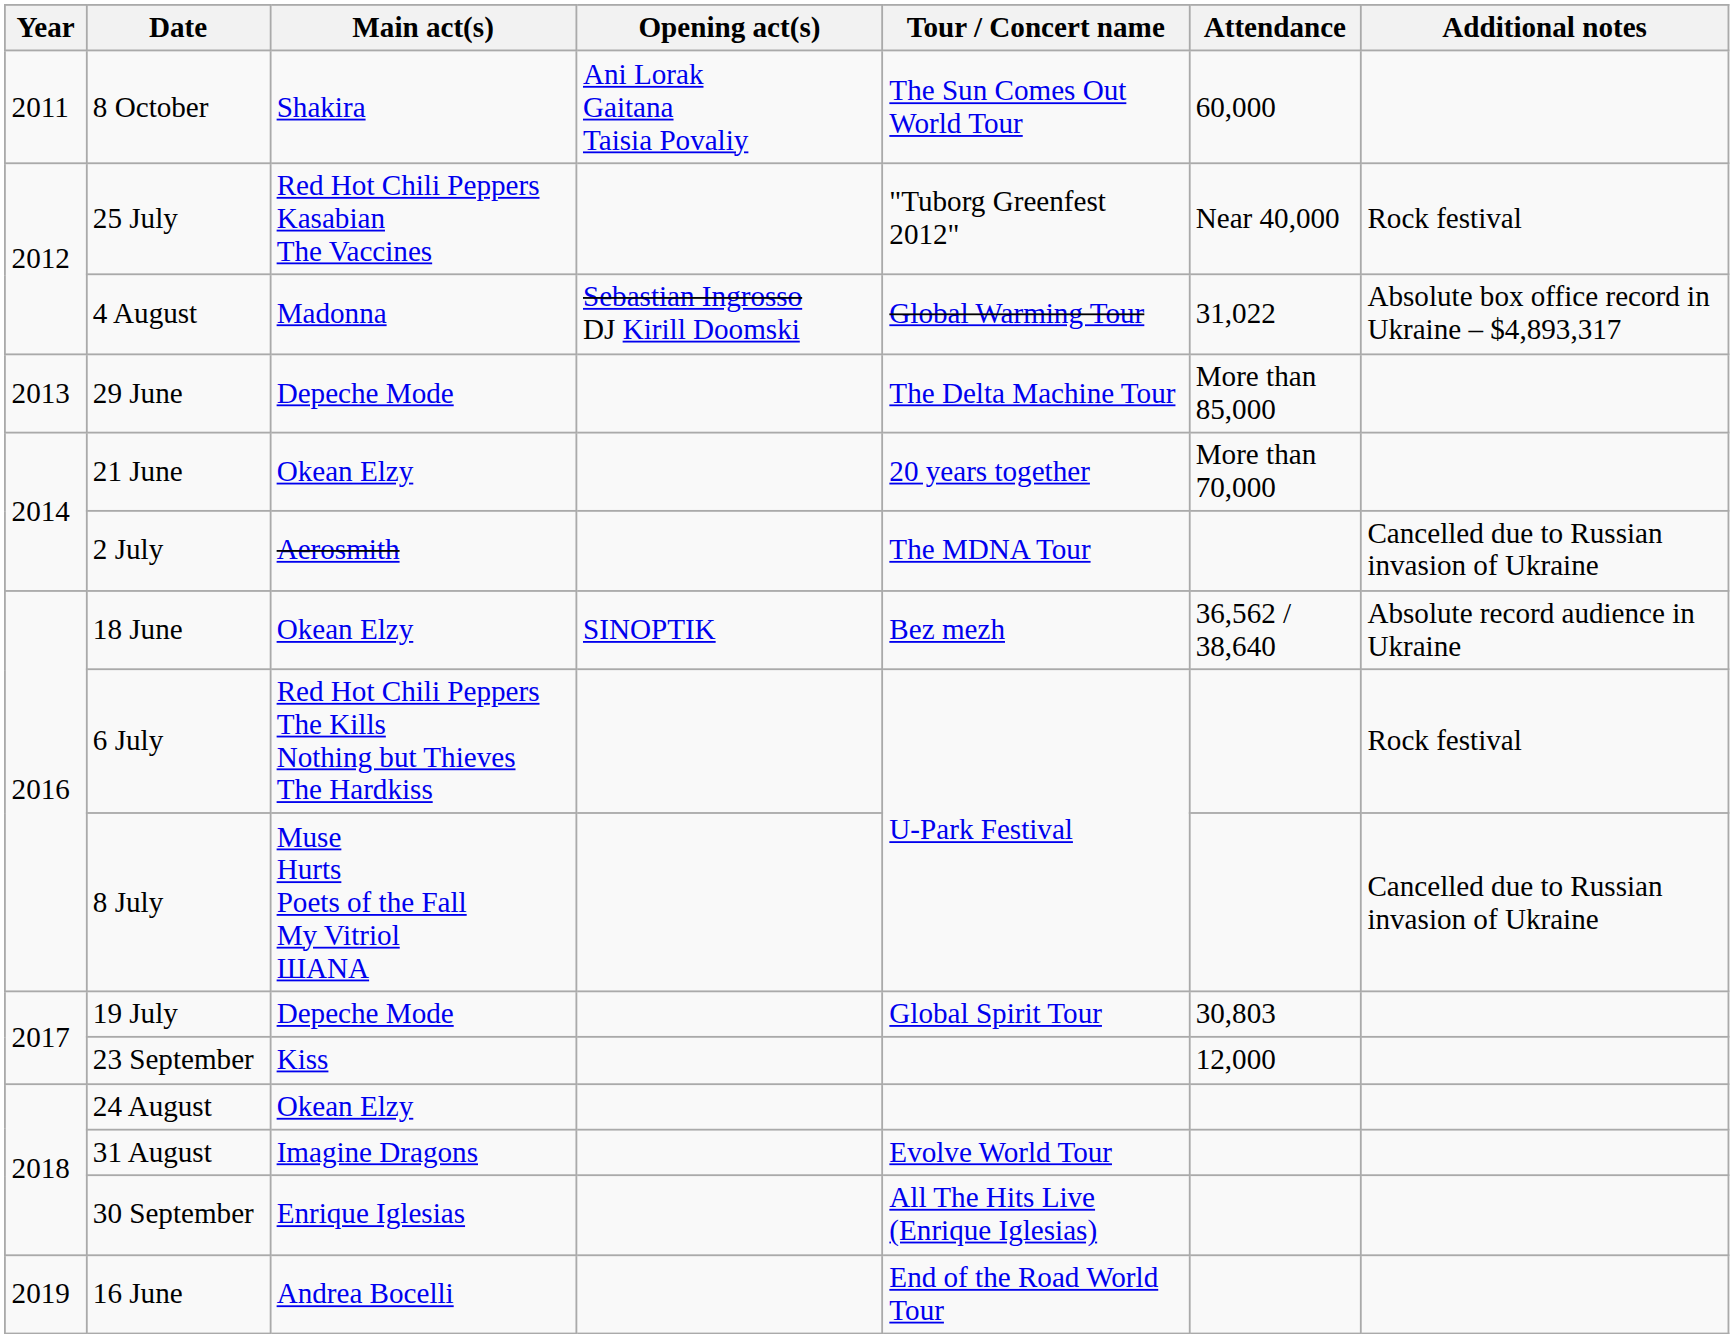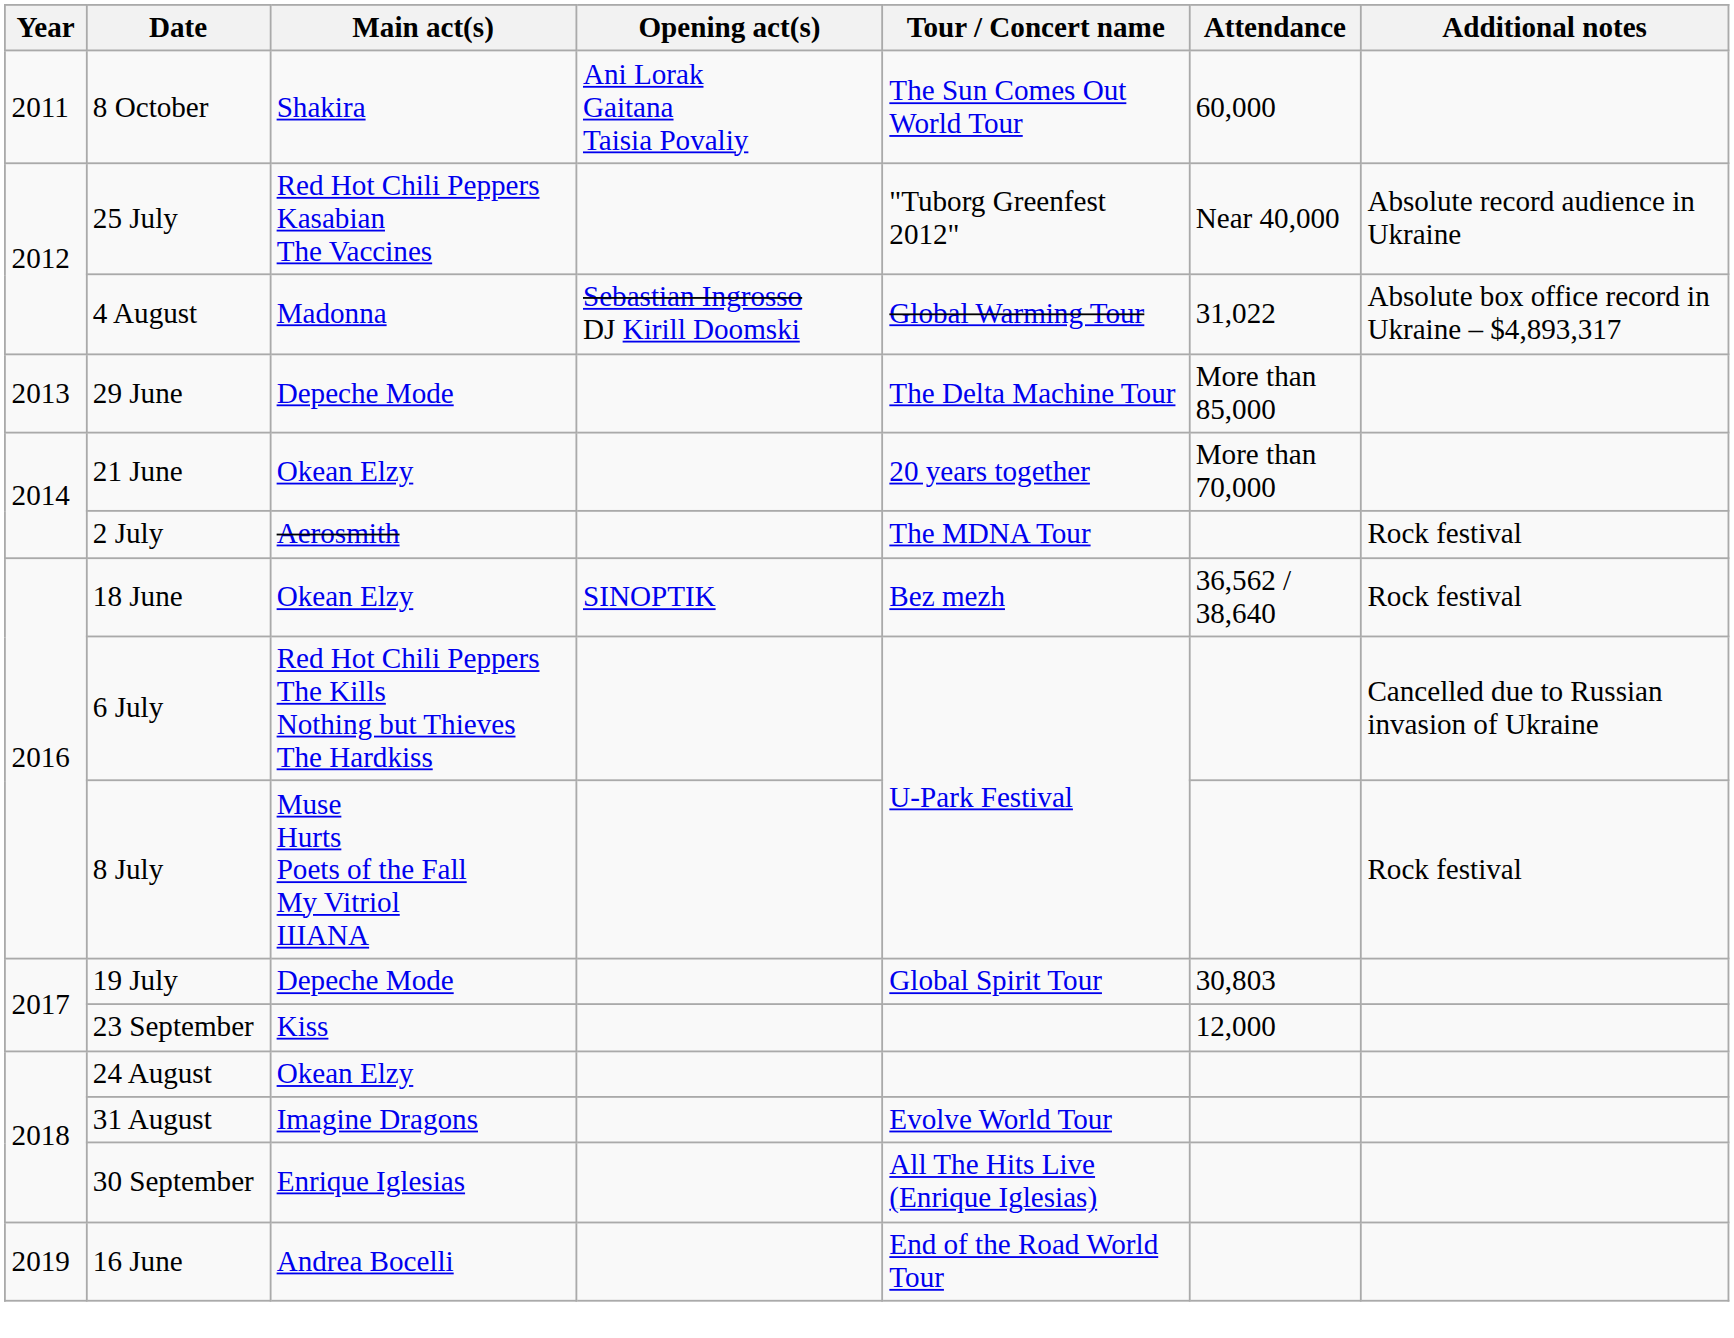 <table class="wikitable" style="width:75%;">
 <tr>
 <th width=3%>Year</th>
 <th width=9%>Date</th>
 <th style="width:15%;">Main act(s)</th>
 <th style="width:15%;">Opening act(s)</th>
 <th style="width:15%;">Tour / Concert name</th>
 <th width=5%>Attendance</th>
 <th style="width:18%;">Additional notes</th>
 </tr>
 <tr>
 <td>2011</td>
 <td>8 October</td>
 <td> <a href='#'>Shakira</a></td>
 <td><a href='#'>Ani Lorak</a><br><a href='#'>Gaitana</a><br> <a href='#'>Taisia Povaliy</a></td>
 <td><a href='#'>The Sun Comes Out World Tour</a></td>
 <td>60,000</td>
 <td></td>
 </tr>
 <tr>
 <td rowspan="2">2012</td>
 <td>25 July</td>
 <td> <a href='#'>Red Hot Chili Peppers</a>  <br>  <a href='#'>Kasabian</a><br>   <a href='#'>The Vaccines</a></td>
 <td></td>
 <td>"Tuborg Greenfest 2012"</td>
 <td>Near 40,000</td>
-<td>Rock festival</td>
+<td>Absolute record audience in Ukraine</td>
 </tr>
 <tr>
 <td>4 August</td>
 <td> <a href='#'>Madonna</a></td>
 <td><s><a href='#'>Sebastian Ingrosso</a></s> <br> DJ <a href='#'>Kirill Doomski</a></td>
 <td><s><a href='#'>Global Warming Tour</a></s></td>
 <td>31,022</td>
 <td>Absolute box office record in Ukraine – $4,893,317</td>
 </tr>
 <tr>
 <td>2013</td>
 <td>29 June</td>
 <td> <a href='#'>Depeche Mode</a></td>
 <td></td>
 <td><a href='#'>The Delta Machine Tour</a></td>
 <td>More than 85,000</td>
 <td></td>
 </tr>
 <tr>
 <td rowspan="2">2014</td>
 <td>21 June</td>
 <td> <a href='#'>Okean Elzy</a></td>
 <td></td>
 <td><a href='#'>20 years together</a></td>
 <td>More than 70,000</td>
 <td></td>
 </tr>
 <tr>
 <td>2 July</td>
 <td> <s><a href='#'>Aerosmith</a></s></td>
 <td></td>
 <td><a href='#'>The MDNA Tour</a></td>
 <td></td>
-<td>Cancelled due to Russian invasion of Ukraine</td>
+<td>Rock festival</td>
 </tr>
 <tr>
 <td rowspan="3">2016</td>
 <td>18 June</td>
 <td> <a href='#'>Okean Elzy</a></td>
 <td><a href='#'>SINOPTIK</a></td>
 <td><a href='#'>Bez mezh</a></td>
 <td>36,562 / 38,640</td>
-<td>Absolute record audience in Ukraine</td>
+<td>Rock festival</td>
 </tr>
 <tr>
 <td>6 July</td>
 <td> <a href='#'>Red Hot Chili Peppers</a>  <br>  <a href='#'>The Kills</a>  <br>  <a href='#'>Nothing but Thieves</a>  <br>  <a href='#'>The Hardkiss</a></td>
 <td></td>
 <td rowspan="2"><a href='#'>U-Park Festival</a></td>
 <td></td>
-<td>Rock festival</td>
+<td>Cancelled due to Russian invasion of Ukraine</td>
 </tr>
 <tr>
 <td>8 July</td>
 <td> <a href='#'>Muse</a>  <br>  <a href='#'>Hurts</a> <br>  <a href='#'>Poets of the Fall</a> <br>  <a href='#'>My Vitriol</a> <br>  <a href='#'>ШАNA</a></td>
 <td></td>
 <td></td>
-<td>Cancelled due to Russian invasion of Ukraine</td>
+<td>Rock festival</td>
 </tr>
 <tr>
 <td rowspan="2">2017</td>
 <td>19 July</td>
 <td> <a href='#'>Depeche Mode</a></td>
 <td></td>
 <td><a href='#'>Global Spirit Tour</a></td>
 <td>30,803</td>
 <td></td>
 </tr>
 <tr>
 <td>23 September</td>
 <td> <a href='#'>Kiss</a></td>
 <td></td>
 <td></td>
 <td>12,000</td>
 <td></td>
 </tr>
 <tr>
 <td rowspan="3">2018</td>
 <td>24 August</td>
 <td> <a href='#'>Okean Elzy</a></td>
 <td></td>
 <td></td>
 <td></td>
 <td></td>
 </tr>
 <tr>
 <td>31 August</td>
 <td> <a href='#'>Imagine Dragons</a></td>
 <td></td>
 <td><a href='#'>Evolve World Tour</a></td>
 <td></td>
 <td></td>
 </tr>
 <tr>
 <td>30 September</td>
 <td> <a href='#'>Enrique Iglesias</a></td>
 <td></td>
 <td><a href='#'>All The Hits Live (Enrique Iglesias)</a></td>
 <td></td>
 <td></td>
 </tr>
 <tr>
 <td>2019</td>
 <td>16 June</td>
 <td> <a href='#'>Andrea Bocelli</a></td>
 <td></td>
 <td><a href='#'>End of the Road World Tour</a></td>
 <td></td>
 <td></td>
 </tr>
 </table>
